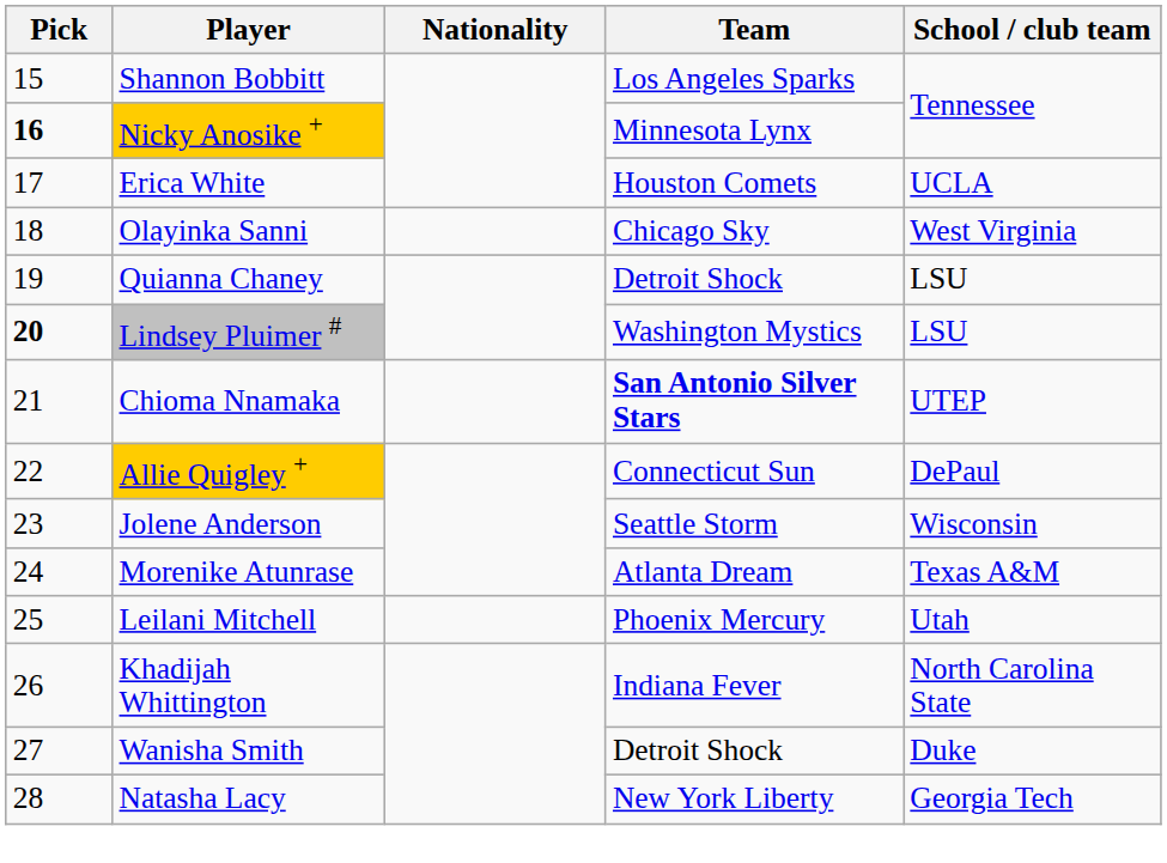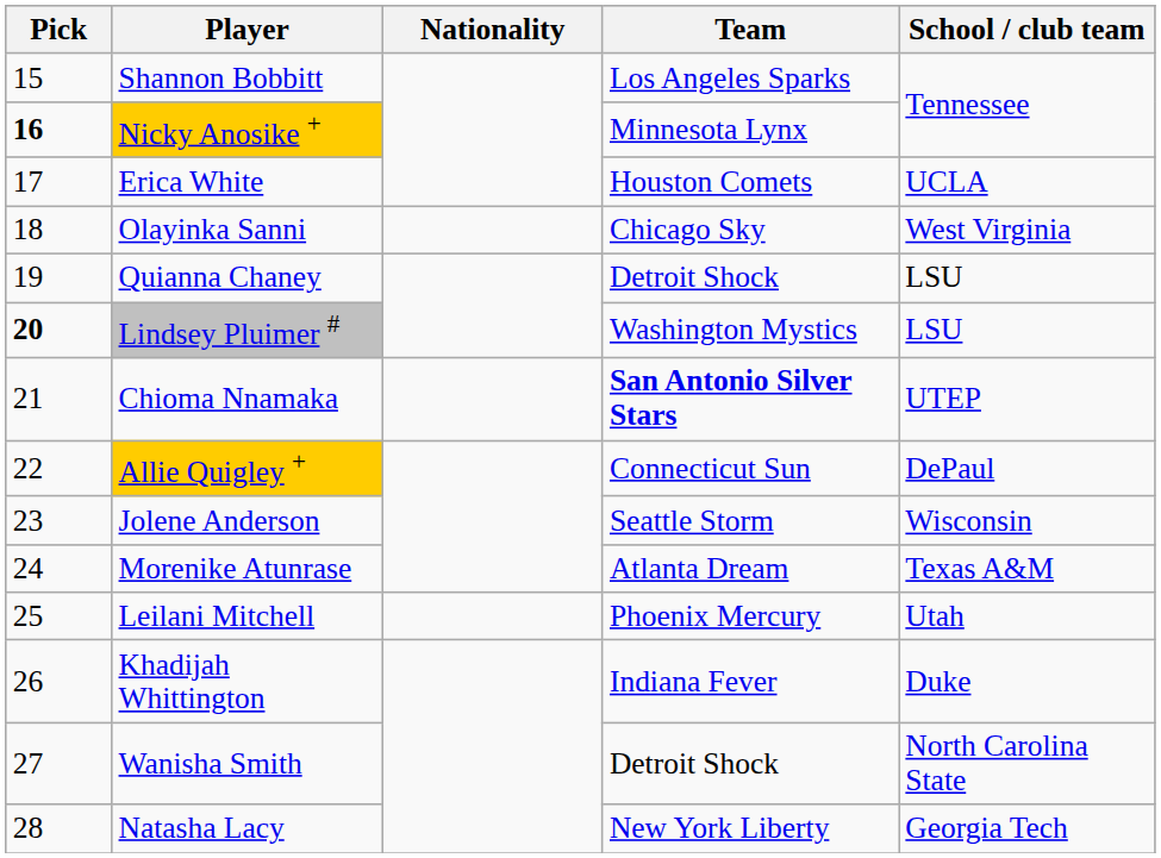 <table class="wikitable sortable">
 <tr>
 <th width=100>Pick</th>
 <th width=300>Player</th>
 <th width=200>Nationality</th>
 <th width=350>Team</th>
 <th width=300>School / club team</th>
 </tr>
 <tr>
 <td>15</td>
 <td><a href='#'>Shannon Bobbitt</a></td>
 <td rowspan=3></td>
 <td><a href='#'>Los Angeles Sparks</a></td>
 <td rowspan=2><a href='#'>Tennessee</a></td>
 </tr>
 <tr>
 <td><strong>16</strong></td>
 <td bgcolor="#FFCC00"><a href='#'>Nicky Anosike</a> <sup>+</sup></td>
 <td><a href='#'>Minnesota Lynx</a></td>
 </tr>
 <tr>
 <td>17</td>
 <td><a href='#'>Erica White</a></td>
 <td><a href='#'>Houston Comets</a></td>
 <td><a href='#'>UCLA</a></td>
 </tr>
 <tr>
 <td>18</td>
 <td><a href='#'>Olayinka Sanni</a></td>
 <td></td>
 <td><a href='#'>Chicago Sky</a></td>
 <td><a href='#'>West Virginia</a></td>
 </tr>
 <tr>
 <td>19</td>
 <td><a href='#'>Quianna Chaney</a></td>
 <td rowspan=2></td>
 <td><a href='#'>Detroit Shock</a>  </td>
 <td>LSU</td>
 </tr>
 <tr>
 <td><strong>20</strong></td>
 <td bgcolor=#C0C0C0><a href='#'>Lindsey Pluimer</a> <sup>#</sup></td>
 <td><a href='#'>Washington Mystics</a></td>
 <td><a href='#'>LSU</a></td>
 </tr>
 <tr>
 <td>21</td>
 <td><a href='#'>Chioma Nnamaka</a></td>
 <td></td>
 <td><strong><a href='#'>San Antonio Silver Stars</a> </strong></td>
 <td><a href='#'>UTEP</a></td>
 </tr>
 <tr>
 <td>22</td>
 <td bgcolor="#FFCC00"><a href='#'>Allie Quigley</a> <sup>+</sup></td>
 <td rowspan=3></td>
 <td><a href='#'>Connecticut Sun</a></td>
 <td><a href='#'>DePaul</a></td>
 </tr>
 <tr>
 <td>23</td>
 <td><a href='#'>Jolene Anderson</a></td>
 <td><a href='#'>Seattle Storm</a></td>
 <td><a href='#'>Wisconsin</a></td>
 </tr>
 <tr>
 <td>24</td>
 <td><a href='#'>Morenike Atunrase</a></td>
 <td><a href='#'>Atlanta Dream</a> </td>
 <td><a href='#'>Texas A&M</a></td>
 </tr>
 <tr>
 <td>25</td>
 <td><a href='#'>Leilani Mitchell</a></td>
 <td></td>
 <td><a href='#'>Phoenix Mercury</a> </td>
 <td><a href='#'>Utah</a></td>
 </tr>
 <tr>
 <td>26</td>
 <td><a href='#'>Khadijah Whittington</a></td>
 <td rowspan=3></td>
 <td><a href='#'>Indiana Fever</a></td>
-<td><a href='#'>North Carolina State</a></td>
+<td><a href='#'>Duke</a></td>
 </tr>
 <tr>
 <td>27</td>
 <td><a href='#'>Wanisha Smith</a></td>
 <td>Detroit Shock</td>
-<td><a href='#'>Duke</a></td>
+<td><a href='#'>North Carolina State</a></td>
 </tr>
 <tr>
 <td>28</td>
 <td><a href='#'>Natasha Lacy</a></td>
 <td><a href='#'>New York Liberty</a> </td>
 <td><a href='#'>Georgia Tech</a></td>
 </tr>
 </table>
